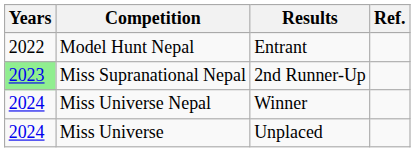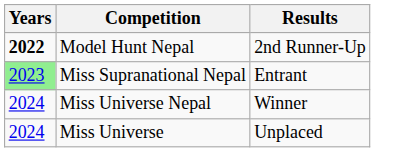 <table class="wikitable">
 <tr>
 <th>Years</th>
 <th>Competition</th>
 <th>Results</th>
-<th>Ref.</th>
 </tr>
 <tr>
-<td>2022</td>
+<td><strong>2022</strong></td>
 <td>Model Hunt Nepal</td>
-<td>Entrant</td>
-<td></td>
+<td>2nd Runner-Up</td>
 </tr>
 <tr>
 <td style="background: lightgreen;"><a href='#'>2023</a></td>
 <td>Miss Supranational Nepal</td>
-<td>2nd Runner-Up</td>
-<td></td>
+<td>Entrant</td>
 </tr>
 <tr>
 <td><a href='#'>2024</a></td>
 <td>Miss Universe Nepal</td>
 <td>Winner</td>
-<td></td>
 </tr>
 <tr>
 <td><a href='#'>2024</a></td>
 <td>Miss Universe</td>
 <td>Unplaced</td>
-<td></td>
 </tr>
 </table>
